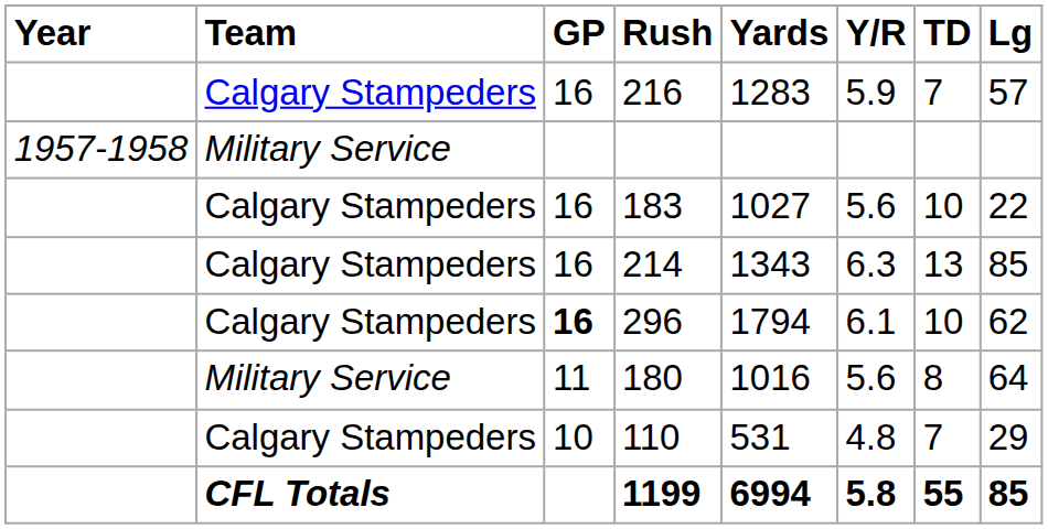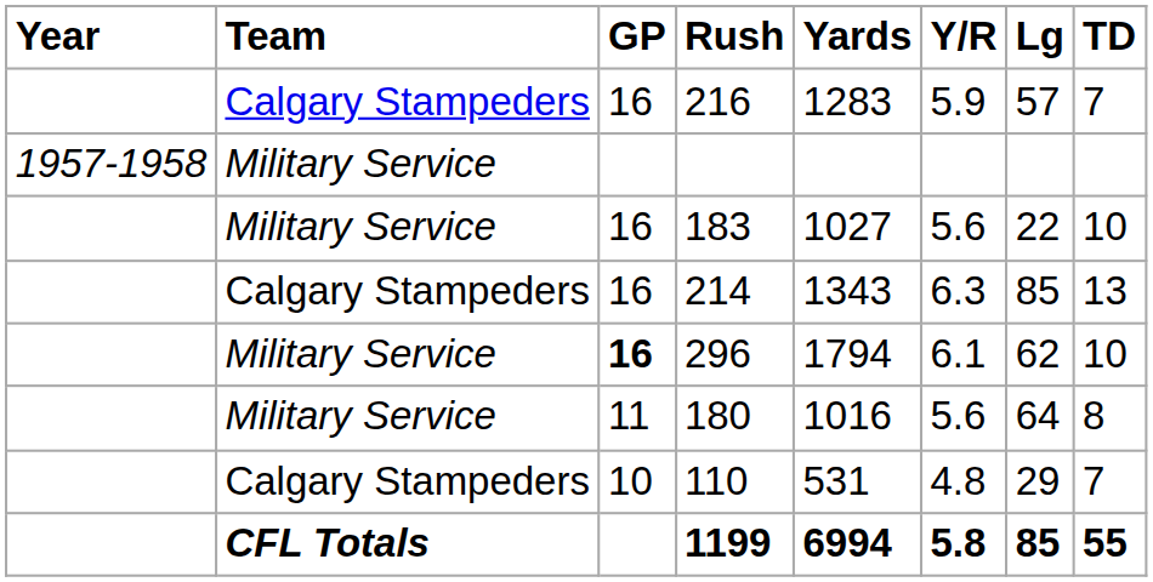 <table class="wikitable" border=0 style="background: #FFFFFF;">
 <tr>
 <td><strong>Year</strong></td>
 <td><strong>Team</strong></td>
 <td><strong>GP</strong></td>
 <td><strong>Rush</strong></td>
 <td><strong>Yards</strong></td>
 <td><strong>Y/R</strong></td>
+<td><strong>Lg</strong></td>
 <td><strong>TD</strong></td>
-<td><strong>Lg</strong></td>
 </tr>
 <tr>
 <td></td>
 <td><a href='#'>Calgary Stampeders</a></td>
 <td>16</td>
 <td>216</td>
 <td>1283</td>
 <td>5.9</td>
+<td>57</td>
 <td>7</td>
-<td>57</td>
 </tr>
 <tr>
 <td><em>1957-1958</em></td>
 <td><em>Military Service</em></td>
 <td></td>
 <td></td>
 <td></td>
 <td></td>
 <td></td>
 <td></td>
 </tr>
 <tr>
 <td></td>
-<td>Calgary Stampeders</td>
+<td><em>Military Service</em></td>
 <td>16</td>
 <td>183</td>
 <td>1027</td>
 <td>5.6</td>
+<td>22</td>
 <td>10</td>
-<td>22</td>
 </tr>
 <tr>
 <td></td>
 <td>Calgary Stampeders</td>
 <td>16</td>
 <td>214</td>
 <td>1343</td>
 <td>6.3</td>
+<td>85</td>
 <td>13</td>
-<td>85</td>
 </tr>
 <tr>
 <td></td>
-<td>Calgary Stampeders</td>
+<td><em>Military Service</em></td>
 <td><strong>16</strong></td>
 <td>296</td>
 <td>1794</td>
 <td>6.1</td>
+<td>62</td>
 <td>10</td>
-<td>62</td>
 </tr>
 <tr>
 <td></td>
 <td><em>Military Service</em></td>
 <td>11</td>
 <td>180</td>
 <td>1016</td>
 <td>5.6</td>
+<td>64</td>
 <td>8</td>
-<td>64</td>
 </tr>
 <tr>
 <td></td>
 <td>Calgary Stampeders</td>
 <td>10</td>
 <td>110</td>
 <td>531</td>
 <td>4.8</td>
+<td>29</td>
 <td>7</td>
-<td>29</td>
 </tr>
 <tr>
 <td></td>
 <td><strong><em>CFL Totals</em></strong></td>
 <td></td>
 <td><strong>1199</strong></td>
 <td><strong>6994</strong></td>
 <td><strong>5.8</strong></td>
+<td><strong>85</strong></td>
 <td><strong>55</strong></td>
-<td><strong>85</strong></td>
 </tr>
 </table>
